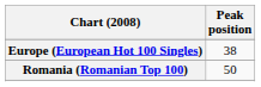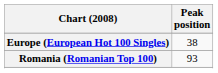 <table class="wikitable sortable plainrowheaders" style="text-align:center">
 <tr>
 <th scope="col">Chart (2008)</th>
 <th scope="col">Peak<br>position</th>
 </tr>
 <tr>
 </tr>
 <tr>
 </tr>
 <tr>
 <th scope="row">Europe (<a href='#'>European Hot 100 Singles</a>)</th>
 <td>38</td>
 </tr>
 <tr>
 </tr>
 <tr>
 </tr>
 <tr>
 <th scope="row">Romania (<a href='#'>Romanian Top 100</a>)</th>
-<td>50</td>
+<td>93</td>
 </tr>
 <tr>
 </tr>
 <tr>
 </tr>
 <tr>
 </tr>
 </table>
